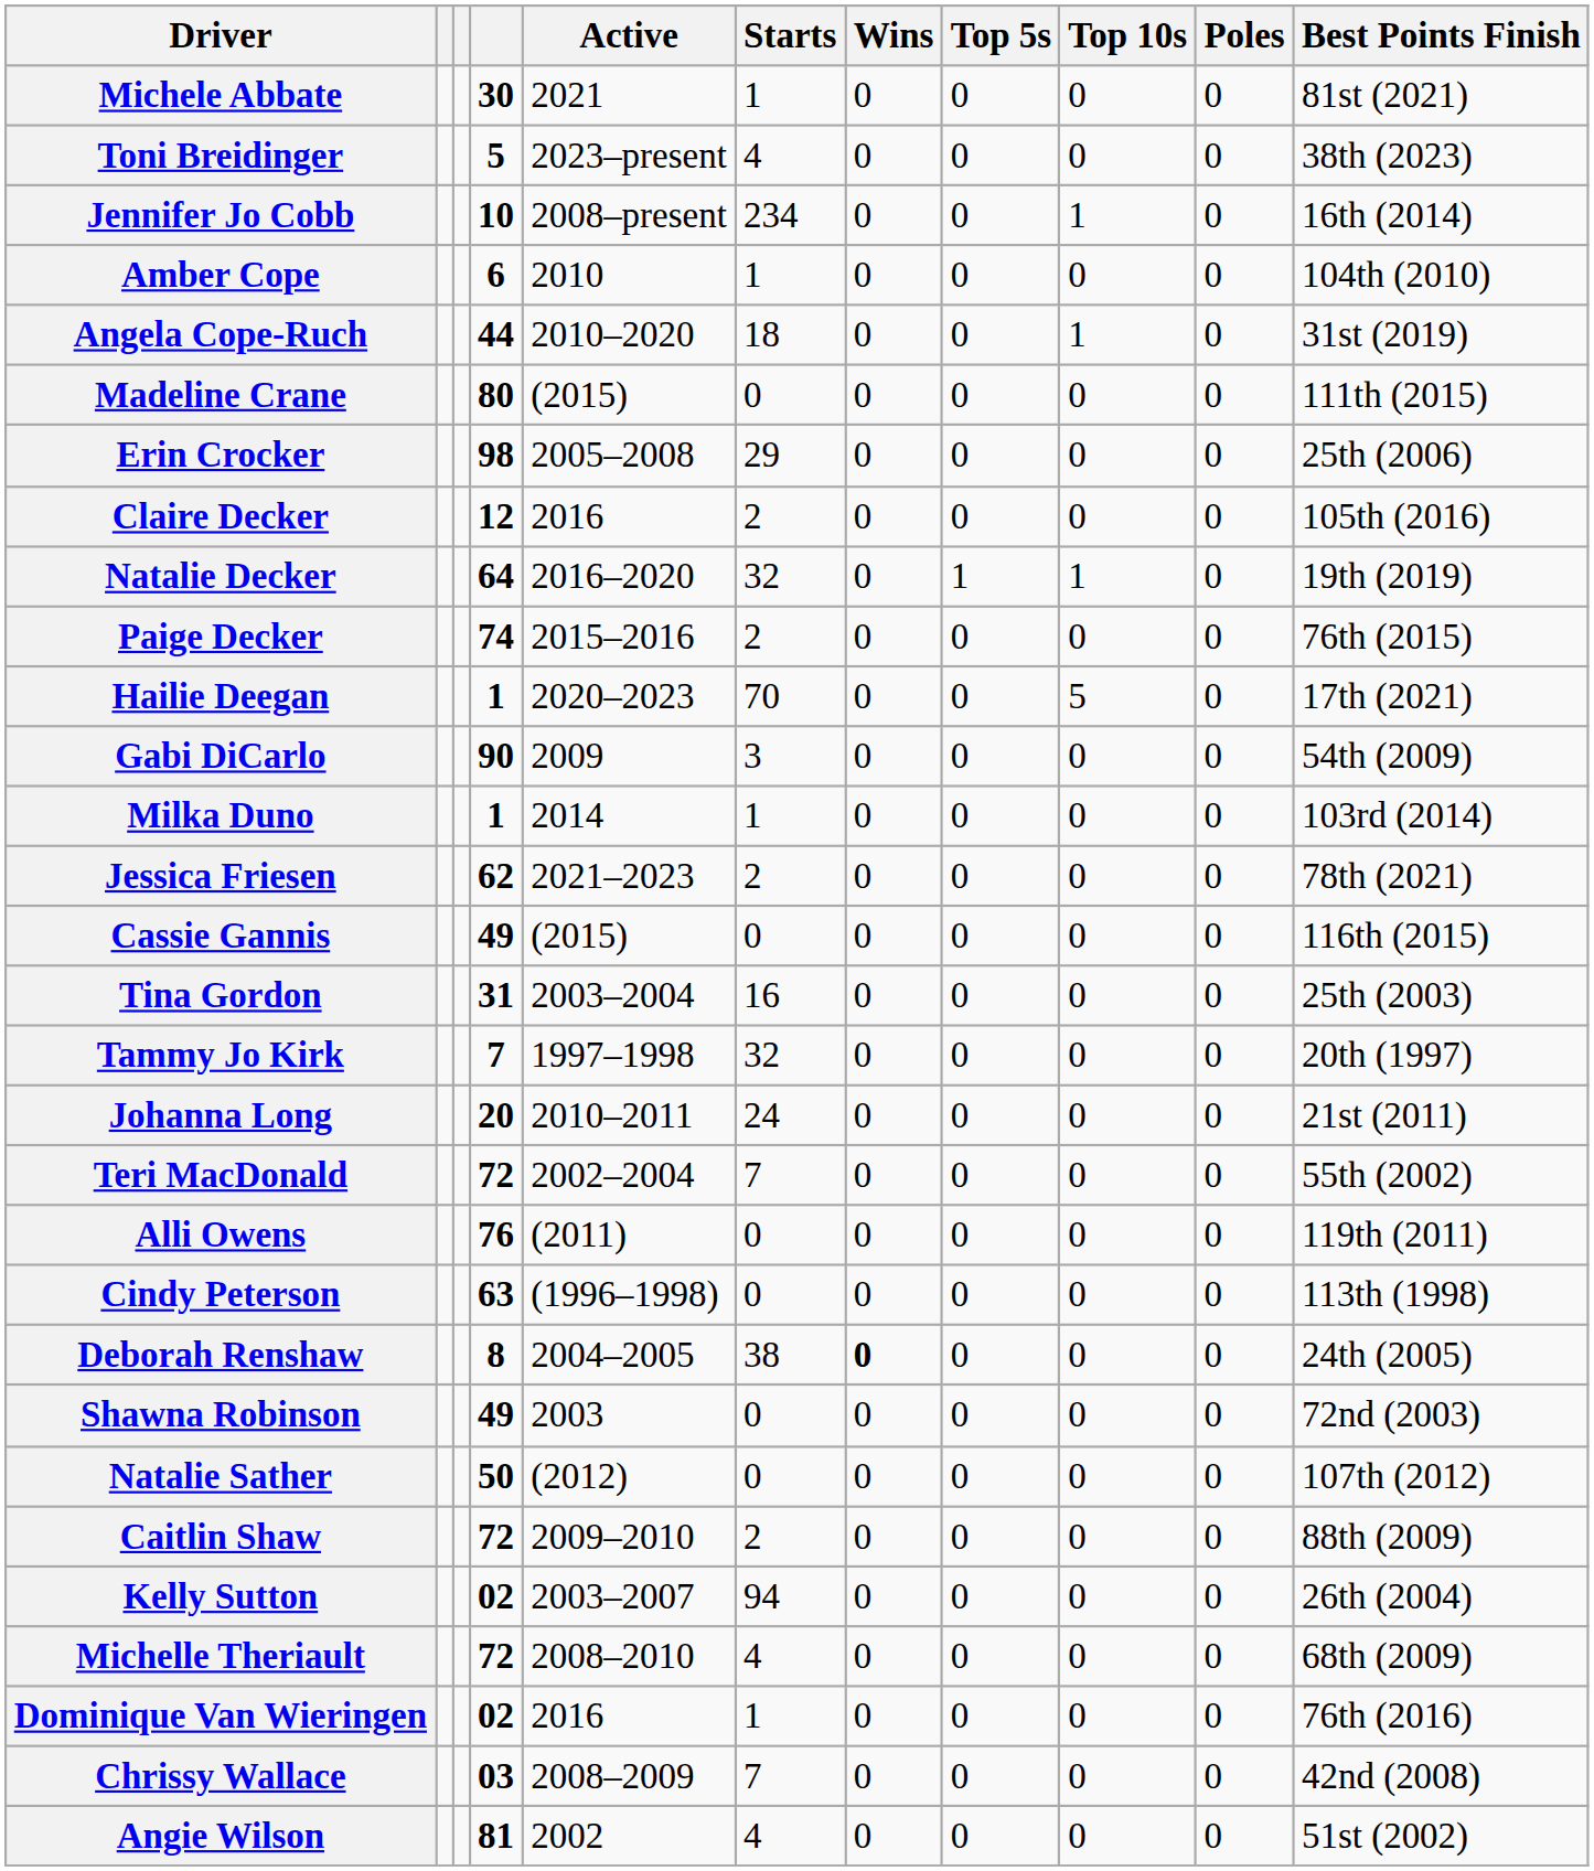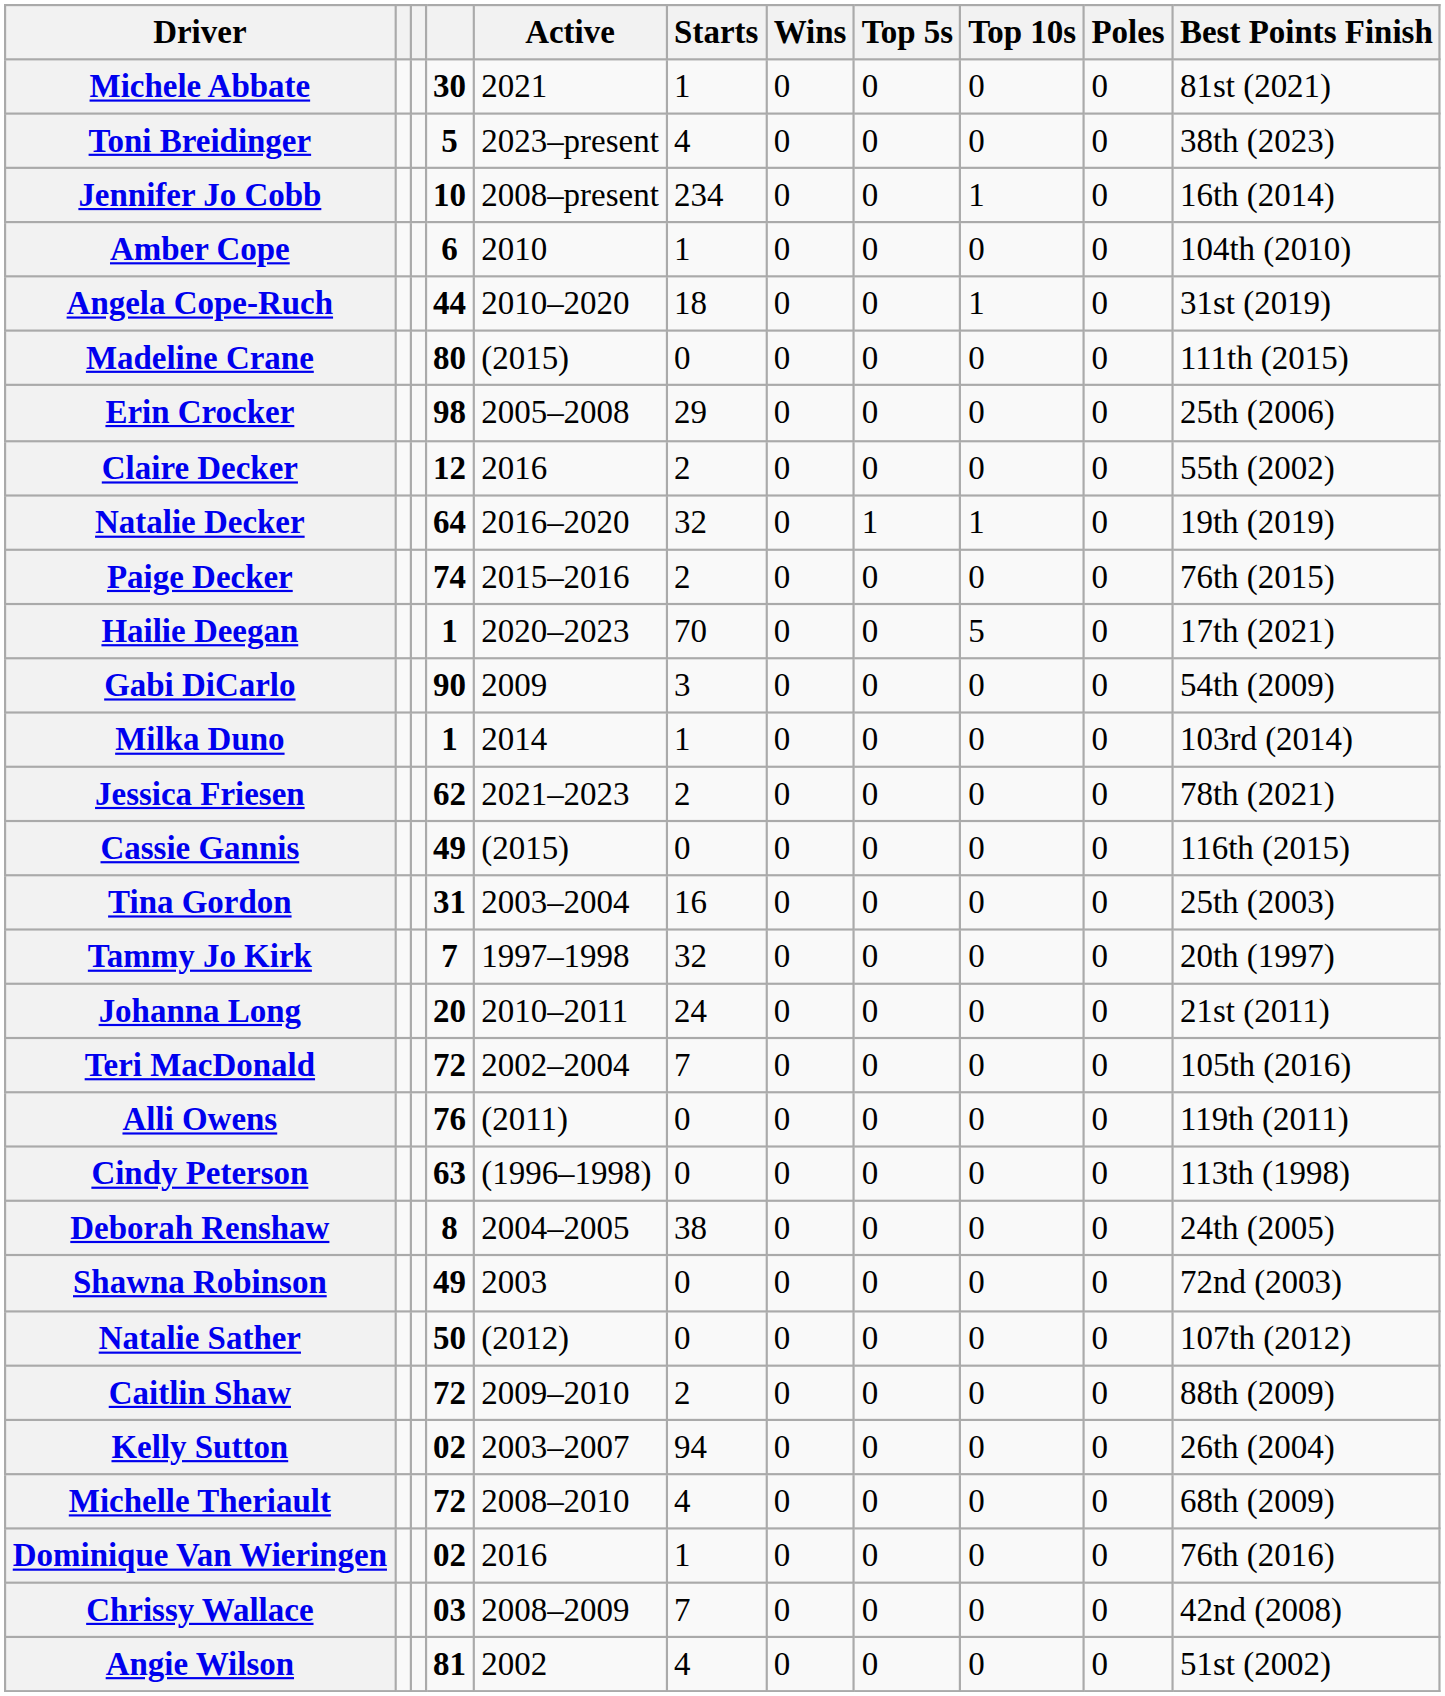 <table class="wikitable sortable" style="font-size: 95%;">
 <tr>
 <th>Driver</th>
 <th></th>
 <th></th>
 <th></th>
 <th>Active</th>
 <th>Starts</th>
 <th>Wins</th>
 <th>Top 5s</th>
 <th>Top 10s</th>
 <th>Poles</th>
 <th>Best Points Finish</th>
 </tr>
 <tr>
 <th><a href='#'>Michele Abbate</a></th>
 <td></td>
 <td></td>
 <td align=center><strong>30</strong></td>
 <td>2021</td>
 <td>1</td>
 <td>0</td>
 <td>0</td>
 <td>0</td>
 <td>0</td>
 <td data-sort-value=81>81st (2021)</td>
 </tr>
 <tr>
 <th><a href='#'>Toni Breidinger</a></th>
 <td></td>
 <td></td>
 <td align=center><strong>5</strong></td>
 <td>2023–present</td>
 <td>4</td>
 <td>0</td>
 <td>0</td>
 <td>0</td>
 <td>0</td>
 <td data-sort-value=38>38th (2023)</td>
 </tr>
 <tr>
 <th><a href='#'>Jennifer Jo Cobb</a></th>
 <td></td>
 <td></td>
 <td align=center><strong>10</strong></td>
 <td>2008–present</td>
 <td>234</td>
 <td>0</td>
 <td>0</td>
 <td>1</td>
 <td>0</td>
 <td data-sort-value=16>16th (2014)</td>
 </tr>
 <tr>
 <th><a href='#'>Amber Cope</a></th>
 <td></td>
 <td></td>
 <td align=center><strong>6</strong></td>
 <td>2010</td>
 <td>1</td>
 <td>0</td>
 <td>0</td>
 <td>0</td>
 <td>0</td>
 <td data-sort-value=104>104th (2010)</td>
 </tr>
 <tr>
 <th><a href='#'>Angela Cope-Ruch</a></th>
 <td></td>
 <td></td>
 <td align=center><strong>44</strong></td>
 <td>2010–2020</td>
 <td>18</td>
 <td>0</td>
 <td>0</td>
 <td>1</td>
 <td>0</td>
 <td data-sort-value=31>31st (2019)</td>
 </tr>
 <tr>
 <th><a href='#'>Madeline Crane</a></th>
 <td></td>
 <td></td>
 <td align=center><strong>80</strong></td>
 <td data-sort-value=2015>(2015)</td>
 <td>0</td>
 <td>0</td>
 <td>0</td>
 <td>0</td>
 <td>0</td>
 <td data-sort-value=111>111th (2015)</td>
 </tr>
 <tr>
 <th><a href='#'>Erin Crocker</a></th>
 <td></td>
 <td></td>
 <td align=center><strong>98</strong></td>
 <td>2005–2008</td>
 <td>29</td>
 <td>0</td>
 <td>0</td>
 <td>0</td>
 <td>0</td>
 <td data-sort-value=25>25th (2006)</td>
 </tr>
 <tr>
 <th><a href='#'>Claire Decker</a></th>
 <td></td>
 <td></td>
 <td align=center><strong>12</strong></td>
 <td>2016</td>
 <td>2</td>
 <td>0</td>
 <td>0</td>
 <td>0</td>
 <td>0</td>
-<td data-sort-value=105>105th (2016)</td>
+<td data-sort-value=55>55th (2002)</td>
 </tr>
 <tr>
 <th><a href='#'>Natalie Decker</a></th>
 <td></td>
 <td></td>
 <td align=center><strong>64</strong></td>
 <td>2016–2020</td>
 <td>32</td>
 <td>0</td>
 <td>1</td>
 <td>1</td>
 <td>0</td>
 <td data-sort-value=19>19th (2019)</td>
 </tr>
 <tr>
 <th><a href='#'>Paige Decker</a></th>
 <td></td>
 <td></td>
 <td align=center><strong>74</strong></td>
 <td>2015–2016</td>
 <td>2</td>
 <td>0</td>
 <td>0</td>
 <td>0</td>
 <td>0</td>
 <td data-sort-value=76>76th (2015)</td>
 </tr>
 <tr>
 <th><a href='#'>Hailie Deegan</a></th>
 <td></td>
 <td></td>
 <td align=center><strong>1</strong></td>
 <td>2020–2023</td>
 <td>70</td>
 <td>0</td>
 <td>0</td>
 <td>5</td>
 <td>0</td>
 <td data-sort-value=17>17th (2021)</td>
 </tr>
 <tr>
 <th><a href='#'>Gabi DiCarlo</a></th>
 <td></td>
 <td></td>
 <td align=center><strong>90</strong></td>
 <td>2009</td>
 <td>3</td>
 <td>0</td>
 <td>0</td>
 <td>0</td>
 <td>0</td>
 <td data-sort-value=54>54th (2009)</td>
 </tr>
 <tr>
 <th><a href='#'>Milka Duno</a></th>
 <td></td>
 <td></td>
 <td align=center><strong>1</strong></td>
 <td>2014</td>
 <td>1</td>
 <td>0</td>
 <td>0</td>
 <td>0</td>
 <td>0</td>
 <td data-sort-value=103>103rd (2014)</td>
 </tr>
 <tr>
 <th><a href='#'>Jessica Friesen</a></th>
 <td></td>
 <td></td>
 <td align=center><strong>62</strong></td>
 <td>2021–2023</td>
 <td>2</td>
 <td>0</td>
 <td>0</td>
 <td>0</td>
 <td>0</td>
 <td data-sort-value=78>78th (2021)</td>
 </tr>
 <tr>
 <th><a href='#'>Cassie Gannis</a></th>
 <td></td>
 <td></td>
 <td align=center><strong>49</strong></td>
 <td data-sort-value=2015>(2015)</td>
 <td>0</td>
 <td>0</td>
 <td>0</td>
 <td>0</td>
 <td>0</td>
 <td data-sort-value=116>116th (2015)</td>
 </tr>
 <tr>
 <th><a href='#'>Tina Gordon</a></th>
 <td></td>
 <td></td>
 <td align=center><strong>31</strong></td>
 <td>2003–2004</td>
 <td>16</td>
 <td>0</td>
 <td>0</td>
 <td>0</td>
 <td>0</td>
 <td data-sort-value=25>25th (2003)</td>
 </tr>
 <tr>
 <th><a href='#'>Tammy Jo Kirk</a></th>
 <td></td>
 <td></td>
 <td align=center><strong>7</strong></td>
 <td>1997–1998</td>
 <td>32</td>
 <td>0</td>
 <td>0</td>
 <td>0</td>
 <td>0</td>
 <td data-sort-value=20>20th (1997)</td>
 </tr>
 <tr>
 <th><a href='#'>Johanna Long</a></th>
 <td></td>
 <td></td>
 <td align=center><strong>20</strong></td>
 <td>2010–2011</td>
 <td>24</td>
 <td>0</td>
 <td>0</td>
 <td>0</td>
 <td>0</td>
 <td data-sort-value=21>21st (2011)</td>
 </tr>
 <tr>
 <th><a href='#'>Teri MacDonald</a></th>
 <td></td>
 <td></td>
 <td align=center><strong>72</strong></td>
 <td>2002–2004</td>
 <td>7</td>
 <td>0</td>
 <td>0</td>
 <td>0</td>
 <td>0</td>
-<td data-sort-value=55>55th (2002)</td>
+<td data-sort-value=105>105th (2016)</td>
 </tr>
 <tr>
 <th><a href='#'>Alli Owens</a></th>
 <td></td>
 <td></td>
 <td align=center><strong>76</strong></td>
 <td data-sort-value=2011>(2011)</td>
 <td>0</td>
 <td>0</td>
 <td>0</td>
 <td>0</td>
 <td>0</td>
 <td data-sort-value=119>119th (2011)</td>
 </tr>
 <tr>
 <th><a href='#'>Cindy Peterson</a></th>
 <td></td>
 <td></td>
 <td align=center><strong>63</strong></td>
 <td data-sort-value=1996–1998>(1996–1998)</td>
 <td>0</td>
 <td>0</td>
 <td>0</td>
 <td>0</td>
 <td>0</td>
 <td data-sort-value=113>113th (1998)</td>
 </tr>
 <tr>
 <th><a href='#'>Deborah Renshaw</a></th>
 <td></td>
 <td></td>
 <td align=center><strong>8</strong></td>
 <td>2004–2005</td>
 <td>38</td>
-<td><strong>0</strong></td>
+<td>0</td>
 <td>0</td>
 <td>0</td>
 <td>0</td>
 <td data-sort-value=24>24th (2005)</td>
 </tr>
 <tr>
 <th><a href='#'>Shawna Robinson</a></th>
 <td></td>
 <td></td>
 <td align=center><strong>49</strong></td>
 <td>2003</td>
 <td>0</td>
 <td>0</td>
 <td>0</td>
 <td>0</td>
 <td>0</td>
 <td data-sort-value=72>72nd (2003)</td>
 </tr>
 <tr>
 <th><a href='#'>Natalie Sather</a></th>
 <td></td>
 <td></td>
 <td align=center><strong>50</strong></td>
 <td data-sort-value=2012>(2012)</td>
 <td>0</td>
 <td>0</td>
 <td>0</td>
 <td>0</td>
 <td>0</td>
 <td data-sort-value=107>107th (2012)</td>
 </tr>
 <tr>
 <th><a href='#'>Caitlin Shaw</a></th>
 <td></td>
 <td></td>
 <td align=center><strong>72</strong></td>
 <td>2009–2010</td>
 <td>2</td>
 <td>0</td>
 <td>0</td>
 <td>0</td>
 <td>0</td>
 <td data-sort-value=88>88th (2009)</td>
 </tr>
 <tr>
 <th><a href='#'>Kelly Sutton</a></th>
 <td></td>
 <td></td>
 <td align=center><strong>02</strong></td>
 <td>2003–2007</td>
 <td>94</td>
 <td>0</td>
 <td>0</td>
 <td>0</td>
 <td>0</td>
 <td data-sort-value=26>26th (2004)</td>
 </tr>
 <tr>
 <th><a href='#'>Michelle Theriault</a></th>
 <td></td>
 <td align=center></td>
 <td align=center><strong>72</strong></td>
 <td>2008–2010</td>
 <td>4</td>
 <td>0</td>
 <td>0</td>
 <td>0</td>
 <td>0</td>
 <td data-sort-value=68>68th (2009)</td>
 </tr>
 <tr>
 <th><a href='#'>Dominique Van Wieringen</a></th>
 <td></td>
 <td></td>
 <td align=center><strong>02</strong></td>
 <td>2016</td>
 <td>1</td>
 <td>0</td>
 <td>0</td>
 <td>0</td>
 <td>0</td>
 <td data-sort-value=76>76th (2016)</td>
 </tr>
 <tr>
 <th><a href='#'>Chrissy Wallace</a></th>
 <td></td>
 <td></td>
 <td align=center><strong>03</strong></td>
 <td>2008–2009</td>
 <td>7</td>
 <td>0</td>
 <td>0</td>
 <td>0</td>
 <td>0</td>
 <td data-sort-value=42>42nd (2008)</td>
 </tr>
 <tr>
 <th><a href='#'>Angie Wilson</a></th>
 <td></td>
 <td></td>
 <td align=center><strong>81</strong></td>
 <td>2002</td>
 <td>4</td>
 <td>0</td>
 <td>0</td>
 <td>0</td>
 <td>0</td>
 <td data-sort-value=51>51st (2002)</td>
 </tr>
 </table>
